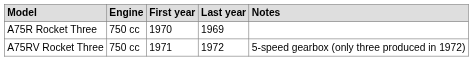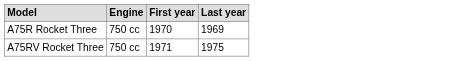 <table class="toccolours" border="1" cellpadding="4" style="border-collapse:collapse">
 <tr style="background:#dedede;">
 <td><strong>Model</strong></td>
 <td><strong>Engine</strong></td>
 <td><strong>First year</strong></td>
 <td><strong>Last year</strong></td>
-<td><strong>Notes</strong></td>
 </tr>
 <tr>
 <td>A75R Rocket Three</td>
 <td>750 cc</td>
 <td>1970</td>
 <td>1969</td>
-<td></td>
 </tr>
 <tr>
 <td>A75RV Rocket Three</td>
 <td>750 cc</td>
 <td>1971</td>
-<td>1972</td>
-<td>5-speed gearbox (only three produced in 1972)</td>
+<td>1975</td>
 </tr>
 </table>
